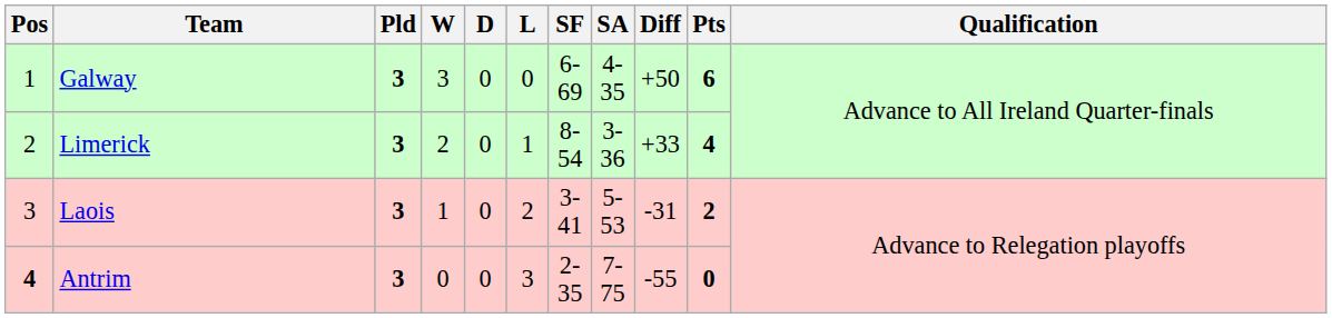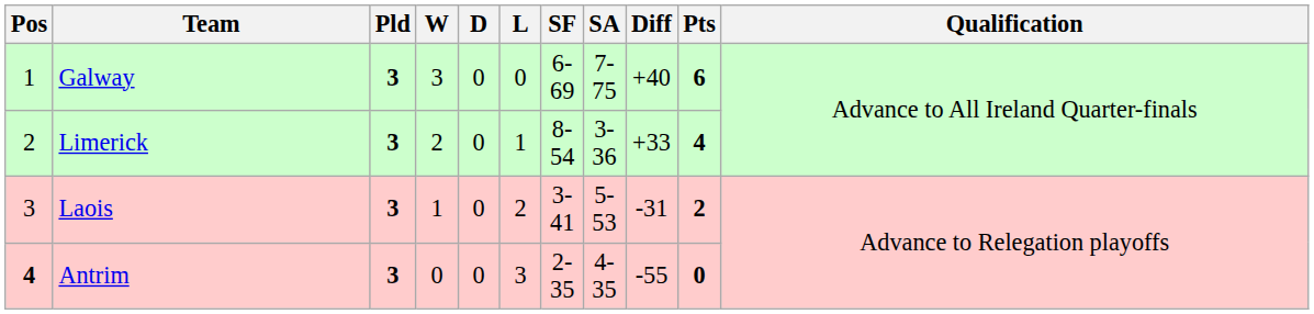 <table class="wikitable" style="text-align: center;">
 <tr>
 <th>Pos</th>
 <th style="width:200px;">Team</th>
 <th width="20">Pld</th>
 <th width="20">W</th>
 <th width="20">D</th>
 <th width="20">L</th>
 <th width="20">SF</th>
 <th width="20">SA</th>
 <th width="20">Diff</th>
 <th width="20">Pts</th>
 <th width=377>Qualification</th>
 </tr>
 <tr style="background:#ccffcc;">
 <td>1</td>
 <td align=left> <a href='#'>Galway</a></td>
 <td><strong>3</strong></td>
 <td>3</td>
 <td>0</td>
 <td>0</td>
 <td>6-69</td>
-<td>4-35</td>
-<td>+50</td>
+<td>7-75</td>
+<td>+40</td>
 <td><strong>6</strong></td>
 <td rowspan=2>Advance to All Ireland Quarter-finals</td>
 </tr>
 <tr style="background:#ccffcc;">
 <td>2</td>
 <td align=left> <a href='#'>Limerick</a></td>
 <td><strong>3</strong></td>
 <td>2</td>
 <td>0</td>
 <td>1</td>
 <td>8-54</td>
 <td>3-36</td>
 <td>+33</td>
 <td><strong>4</strong></td>
 </tr>
 <tr style="background:#ffcccc;">
 <td>3</td>
 <td align=left> <a href='#'>Laois</a></td>
 <td><strong>3</strong></td>
 <td>1</td>
 <td>0</td>
 <td>2</td>
 <td>3-41</td>
 <td>5-53</td>
 <td>-31</td>
 <td><strong>2</strong></td>
 <td rowspan=2>Advance to Relegation playoffs</td>
 </tr>
 <tr style="background:#ffcccc;">
 <td><strong>4</strong></td>
 <td align=left> <a href='#'>Antrim</a></td>
 <td><strong>3</strong></td>
 <td>0</td>
 <td>0</td>
 <td>3</td>
 <td>2-35</td>
-<td>7-75</td>
+<td>4-35</td>
 <td>-55</td>
 <td><strong>0</strong></td>
 </tr>
 </table>
